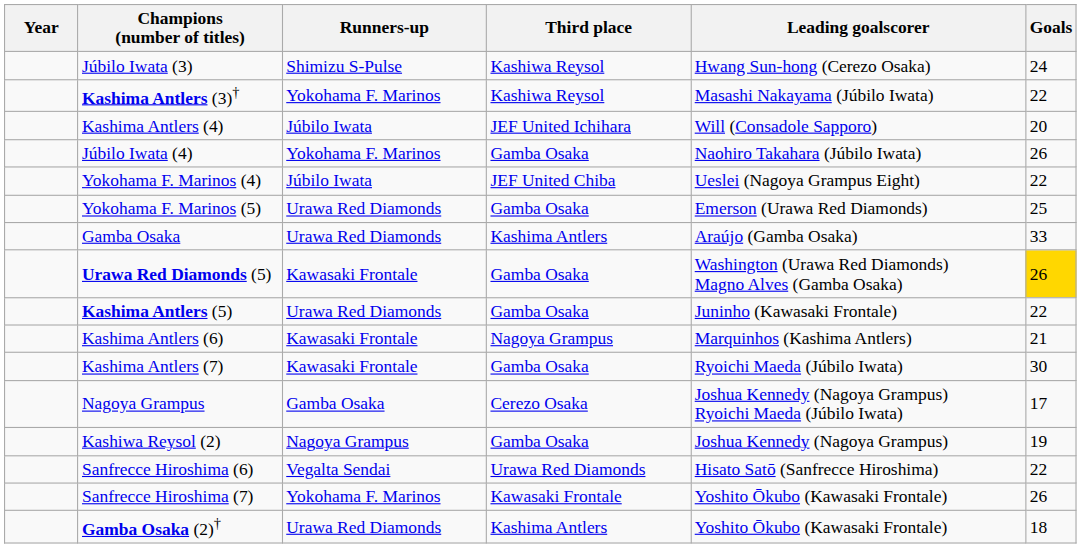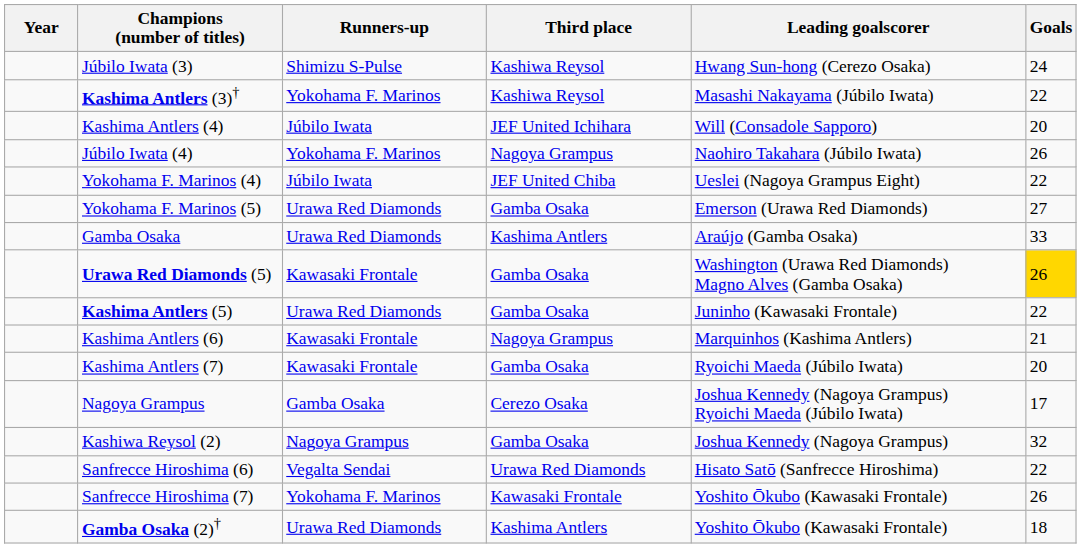 <table class="wikitable">
 <tr>
 <th width=60px>Year</th>
 <th width=180px>Champions<br>(number of titles)</th>
 <th width=180px>Runners-up</th>
 <th width=180px>Third place</th>
 <th width=300px>Leading goalscorer</th>
 <th width=20px>Goals</th>
 </tr>
 <tr>
 <td></td>
 <td><a href='#'>Júbilo Iwata</a> (3)</td>
 <td><a href='#'>Shimizu S-Pulse</a></td>
 <td><a href='#'>Kashiwa Reysol</a></td>
 <td> <a href='#'>Hwang Sun-hong</a> (Cerezo Osaka)</td>
 <td>24</td>
 </tr>
 <tr>
 <td></td>
 <td><strong><a href='#'>Kashima Antlers</a></strong> (3)<sup>†</sup></td>
 <td><a href='#'>Yokohama F. Marinos</a></td>
 <td><a href='#'>Kashiwa Reysol</a></td>
 <td> <a href='#'>Masashi Nakayama</a> (Júbilo Iwata)</td>
 <td>22</td>
 </tr>
 <tr>
 <td></td>
 <td><a href='#'>Kashima Antlers</a> (4)</td>
 <td><a href='#'>Júbilo Iwata</a></td>
 <td><a href='#'>JEF United Ichihara</a></td>
 <td> <a href='#'>Will</a> (<a href='#'>Consadole Sapporo</a>)</td>
 <td>20</td>
 </tr>
 <tr>
 <td></td>
 <td><a href='#'>Júbilo Iwata</a> (4)</td>
 <td><a href='#'>Yokohama F. Marinos</a></td>
-<td><a href='#'>Gamba Osaka</a></td>
+<td><a href='#'>Nagoya Grampus</a></td>
 <td> <a href='#'>Naohiro Takahara</a> (Júbilo Iwata)</td>
 <td>26</td>
 </tr>
 <tr>
 <td></td>
 <td><a href='#'>Yokohama F. Marinos</a> (4)</td>
 <td><a href='#'>Júbilo Iwata</a></td>
 <td><a href='#'>JEF United Chiba</a></td>
 <td> <a href='#'>Ueslei</a> (Nagoya Grampus Eight)</td>
 <td>22</td>
 </tr>
 <tr>
 <td></td>
 <td><a href='#'>Yokohama F. Marinos</a> (5)</td>
 <td><a href='#'>Urawa Red Diamonds</a></td>
 <td><a href='#'>Gamba Osaka</a></td>
 <td> <a href='#'>Emerson</a> (Urawa Red Diamonds)</td>
-<td>25</td>
+<td>27</td>
 </tr>
 <tr>
 <td></td>
 <td><a href='#'>Gamba Osaka</a></td>
 <td><a href='#'>Urawa Red Diamonds</a></td>
 <td><a href='#'>Kashima Antlers</a></td>
 <td> <a href='#'>Araújo</a> (Gamba Osaka)</td>
 <td>33</td>
 </tr>
 <tr>
 <td></td>
 <td><strong><a href='#'>Urawa Red Diamonds</a></strong> (5)</td>
 <td><a href='#'>Kawasaki Frontale</a></td>
 <td><a href='#'>Gamba Osaka</a></td>
 <td> <a href='#'>Washington</a> (Urawa Red Diamonds) <br>  <a href='#'>Magno Alves</a> (Gamba Osaka)</td>
 <td style="background: gold;">26</td>
 </tr>
 <tr>
 <td></td>
 <td><strong><a href='#'>Kashima Antlers</a></strong> (5)</td>
 <td><a href='#'>Urawa Red Diamonds</a></td>
 <td><a href='#'>Gamba Osaka</a></td>
 <td> <a href='#'>Juninho</a> (Kawasaki Frontale)</td>
 <td>22</td>
 </tr>
 <tr>
 <td></td>
 <td><a href='#'>Kashima Antlers</a> (6)</td>
 <td><a href='#'>Kawasaki Frontale</a></td>
 <td><a href='#'>Nagoya Grampus</a></td>
 <td> <a href='#'>Marquinhos</a> (Kashima Antlers)</td>
 <td>21</td>
 </tr>
 <tr>
 <td></td>
 <td><a href='#'>Kashima Antlers</a> (7)</td>
 <td><a href='#'>Kawasaki Frontale</a></td>
 <td><a href='#'>Gamba Osaka</a></td>
 <td> <a href='#'>Ryoichi Maeda</a> (Júbilo Iwata)</td>
-<td>30</td>
+<td>20</td>
 </tr>
 <tr>
 <td></td>
 <td><a href='#'>Nagoya Grampus</a></td>
 <td><a href='#'>Gamba Osaka</a></td>
 <td><a href='#'>Cerezo Osaka</a></td>
 <td> <a href='#'>Joshua Kennedy</a> (Nagoya Grampus) <br>  <a href='#'>Ryoichi Maeda</a> (Júbilo Iwata)</td>
 <td>17</td>
 </tr>
 <tr>
 <td></td>
 <td><a href='#'>Kashiwa Reysol</a> (2)</td>
 <td><a href='#'>Nagoya Grampus</a></td>
 <td><a href='#'>Gamba Osaka</a></td>
 <td> <a href='#'>Joshua Kennedy</a> (Nagoya Grampus)</td>
-<td>19</td>
+<td>32</td>
 </tr>
 <tr>
 <td></td>
 <td><a href='#'>Sanfrecce Hiroshima</a> (6)</td>
 <td><a href='#'>Vegalta Sendai</a></td>
 <td><a href='#'>Urawa Red Diamonds</a></td>
 <td> <a href='#'>Hisato Satō</a> (Sanfrecce Hiroshima)</td>
 <td>22</td>
 </tr>
 <tr>
 <td></td>
 <td><a href='#'>Sanfrecce Hiroshima</a> (7)</td>
 <td><a href='#'>Yokohama F. Marinos</a></td>
 <td><a href='#'>Kawasaki Frontale</a></td>
 <td> <a href='#'>Yoshito Ōkubo</a> (Kawasaki Frontale)</td>
 <td>26</td>
 </tr>
 <tr>
 <td></td>
 <td><strong><a href='#'>Gamba Osaka</a></strong> (2)<sup>†</sup></td>
 <td><a href='#'>Urawa Red Diamonds</a></td>
 <td><a href='#'>Kashima Antlers</a></td>
 <td> <a href='#'>Yoshito Ōkubo</a> (Kawasaki Frontale)</td>
 <td>18</td>
 </tr>
 </table>
